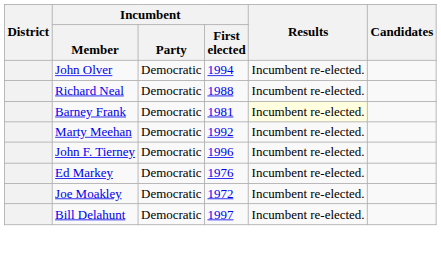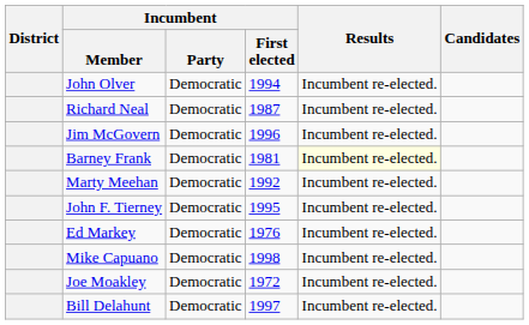 <table class="wikitable sortable">
 <tr>
 <th rowspan=2>District</th>
 <th colspan=3>Incumbent</th>
 <th rowspan=2>Results</th>
 <th rowspan=2 class="unsortable">Candidates</th>
 </tr>
 <tr valign=bottom>
 <th>Member</th>
 <th>Party</th>
 <th>First<br>elected</th>
 </tr>
 <tr>
 <th></th>
 <td><a href='#'>John Olver</a></td>
 <td>Democratic</td>
 <td><a href='#'>1994</a></td>
 <td>Incumbent re-elected.</td>
 <td nowrap></td>
 </tr>
 <tr>
 <th></th>
 <td><a href='#'>Richard Neal</a></td>
 <td>Democratic</td>
-<td><a href='#'>1988</a></td>
+<td><a href='#'>1987</a></td>
+<td>Incumbent re-elected.</td>
+<td nowrap></td>
+</tr>
+<tr>
+<th></th>
+<td><a href='#'>Jim McGovern</a></td>
+<td>Democratic</td>
+<td><a href='#'>1996</a></td>
 <td>Incumbent re-elected.</td>
 <td nowrap></td>
 </tr>
 <tr>
 <th></th>
 <td><a href='#'>Barney Frank</a></td>
 <td>Democratic</td>
 <td><a href='#'>1981</a></td>
 <td style="background: lightyellow;">Incumbent re-elected.</td>
 <td nowrap></td>
 </tr>
 <tr>
 <th></th>
 <td><a href='#'>Marty Meehan</a></td>
 <td>Democratic</td>
 <td><a href='#'>1992</a></td>
 <td>Incumbent re-elected.</td>
 <td nowrap></td>
 </tr>
 <tr>
 <th></th>
 <td><a href='#'>John F. Tierney</a></td>
 <td>Democratic</td>
-<td><a href='#'>1996</a></td>
+<td><a href='#'>1995</a></td>
 <td>Incumbent re-elected.</td>
 <td nowrap></td>
 </tr>
 <tr>
 <th></th>
 <td><a href='#'>Ed Markey</a></td>
 <td>Democratic</td>
 <td><a href='#'>1976</a></td>
+<td>Incumbent re-elected.</td>
+<td nowrap></td>
+</tr>
+<tr>
+<th></th>
+<td><a href='#'>Mike Capuano</a></td>
+<td>Democratic</td>
+<td><a href='#'>1998</a></td>
 <td>Incumbent re-elected.</td>
 <td nowrap></td>
 </tr>
 <tr>
 <th></th>
 <td><a href='#'>Joe Moakley</a></td>
 <td>Democratic</td>
 <td><a href='#'>1972</a></td>
 <td>Incumbent re-elected.</td>
 <td nowrap></td>
 </tr>
 <tr>
 <th></th>
 <td><a href='#'>Bill Delahunt</a></td>
 <td>Democratic</td>
 <td><a href='#'>1997</a></td>
 <td>Incumbent re-elected.</td>
 <td nowrap></td>
 </tr>
 </table>
